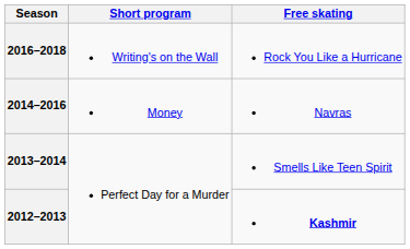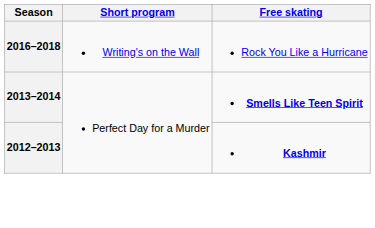 <table class=wikitable style=text-align:center>
 <tr>
 <th>Season</th>
 <th><a href='#'>Short program</a></th>
 <th><a href='#'>Free skating</a></th>
 </tr>
 <tr>
 <th>2016–2018 <br> </th>
 <td><br><ul><li><a href='#'>Writing's on the Wall</a> <br></li></ul></td>
 <td><br><ul><li><a href='#'>Rock You Like a Hurricane</a> <br></li></ul></td>
 </tr>
 <tr>
-<th>2014–2016 <br> </th>
-<td><br><ul><li><a href='#'>Money</a> <br></li></ul></td>
-<td><br><ul><li><a href='#'>Navras</a> <br></li></ul></td>
-</tr>
-<tr>
 <th>2013–2014 <br> </th>
 <td rowspan=2><br><ul><li>Perfect Day for a Murder <br></li></ul></td>
-<td><br><ul><li><a href='#'>Smells Like Teen Spirit</a> <br></li></ul></td>
+<td><strong><br><ul><li><a href='#'>Smells Like Teen Spirit</a> <br></li></ul></strong></td>
 </tr>
 <tr>
 <th>2012–2013 <br> </th>
 <td><strong><br><ul><li><a href='#'>Kashmir</a> <br></li></ul></strong></td>
 </tr>
 </table>
